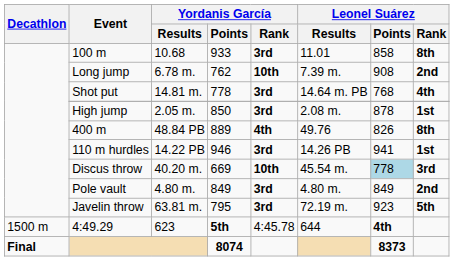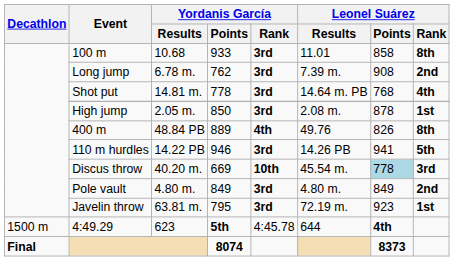 <table class="wikitable" style="font-size:90%">
 <tr>
 <th rowspan=2><a href='#'>Decathlon</a></th>
 <th rowspan=2>Event</th>
 <th colspan=3><a href='#'>Yordanis García</a></th>
 <th colspan=3><a href='#'>Leonel Suárez</a></th>
 </tr>
 <tr>
 <th>Results</th>
 <th>Points</th>
 <th>Rank</th>
 <th>Results</th>
 <th>Points</th>
 <th>Rank</th>
 </tr>
 <tr>
 <td rowspan=10></td>
 <td>100 m</td>
 <td>10.68</td>
 <td>933</td>
 <td><strong>3rd</strong></td>
 <td>11.01</td>
 <td>858</td>
 <td><strong>8th</strong></td>
 </tr>
 <tr>
 <td>Long jump</td>
 <td>6.78 m.</td>
 <td>762</td>
-<td><strong>10th</strong></td>
+<td><strong>3rd</strong></td>
 <td>7.39 m.</td>
 <td>908</td>
 <td><strong>2nd</strong></td>
 </tr>
 <tr>
 <td>Shot put</td>
 <td>14.81 m.</td>
 <td>778</td>
 <td><strong>3rd</strong></td>
 <td>14.64 m. PB</td>
 <td>768</td>
 <td><strong>4th</strong></td>
 </tr>
 <tr>
 </tr>
 <tr>
 <td>High jump</td>
 <td>2.05 m.</td>
 <td>850</td>
 <td><strong>3rd</strong></td>
 <td>2.08 m.</td>
 <td>878</td>
 <td><strong>1st</strong></td>
 </tr>
 <tr>
 <td>400 m</td>
 <td>48.84 PB</td>
 <td>889</td>
 <td><strong>4th</strong></td>
 <td>49.76</td>
 <td>826</td>
 <td><strong>8th</strong></td>
 </tr>
 <tr>
 <td>110 m hurdles</td>
 <td>14.22 PB</td>
 <td>946</td>
 <td><strong>3rd</strong></td>
 <td>14.26 PB</td>
 <td>941</td>
-<td><strong>1st</strong></td>
+<td><strong>5th</strong></td>
 </tr>
 <tr>
 <td>Discus throw</td>
 <td>40.20 m.</td>
 <td>669</td>
 <td><strong>10th</strong></td>
 <td>45.54 m.</td>
 <td style="background: lightblue;">778</td>
 <td><strong>3rd</strong></td>
 </tr>
 <tr>
 <td>Pole vault</td>
 <td>4.80 m.</td>
 <td>849</td>
 <td><strong>3rd</strong></td>
 <td>4.80 m.</td>
 <td>849</td>
 <td><strong>2nd</strong></td>
 </tr>
 <tr>
 <td>Javelin throw</td>
 <td>63.81 m.</td>
 <td>795</td>
 <td><strong>3rd</strong></td>
 <td>72.19 m.</td>
 <td>923</td>
-<td><strong>5th</strong></td>
+<td><strong>1st</strong></td>
 </tr>
 <tr>
 <td>1500 m</td>
 <td>4:49.29</td>
 <td>623</td>
 <td><strong>5th</strong></td>
 <td>4:45.78</td>
 <td>644</td>
 <td><strong>4th</strong></td>
 </tr>
 <tr>
 <td><strong>Final</strong></td>
 <td colspan=2 bgcolor=wheat></td>
 <td align=center><strong>8074</strong></td>
 <td align=center></td>
 <td bgcolor=wheat></td>
 <td align=center><strong>8373</strong></td>
 <td align=center></td>
 </tr>
 </table>
